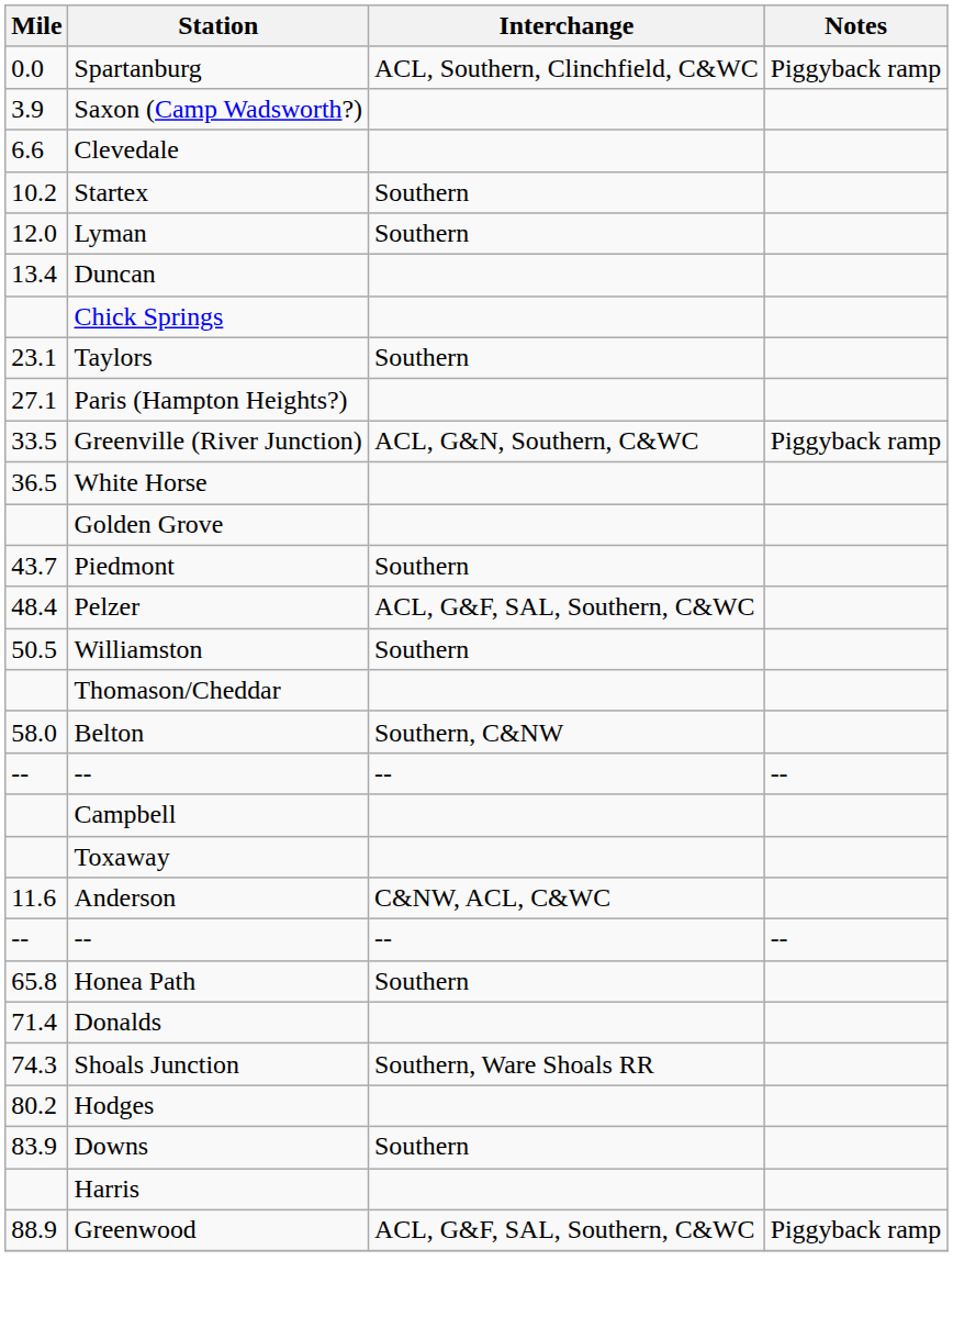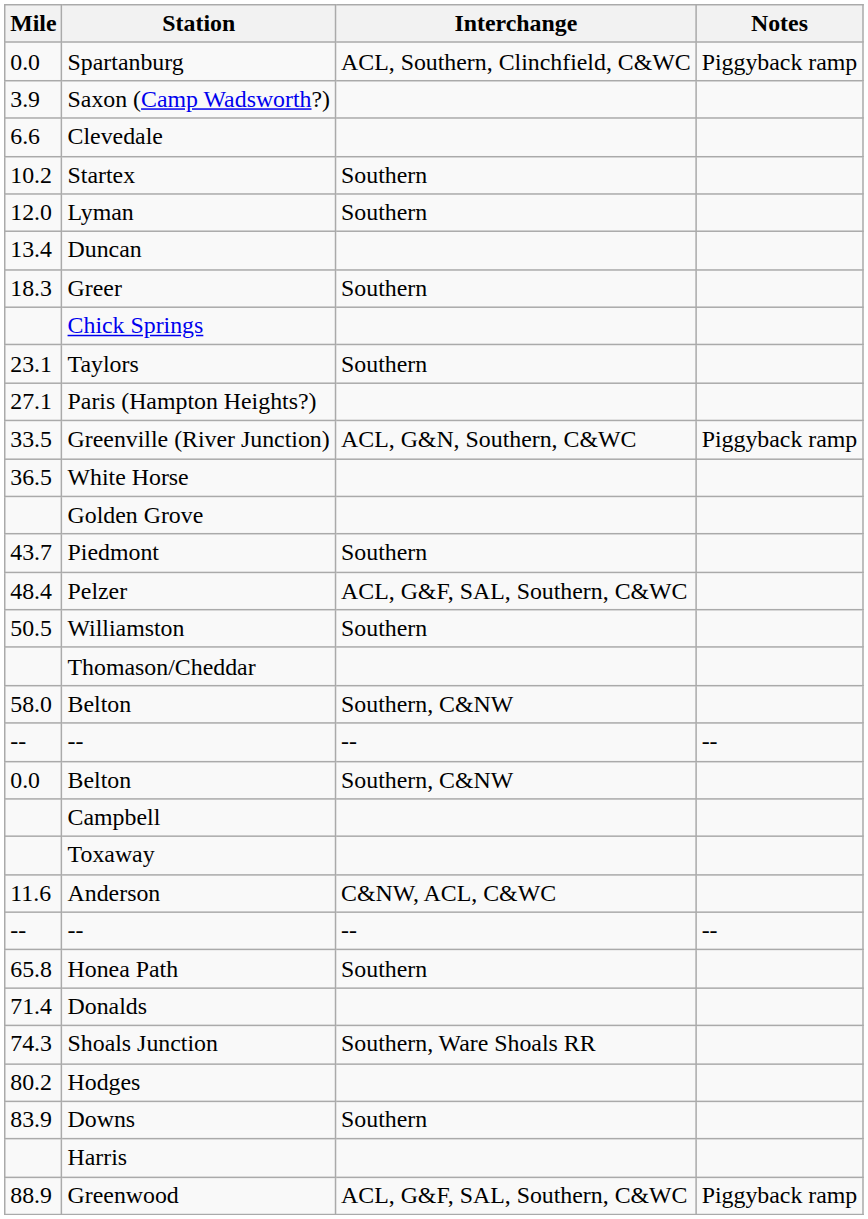 <table class="wikitable">
 <tr>
 <th>Mile</th>
 <th>Station</th>
 <th>Interchange</th>
 <th>Notes</th>
 </tr>
 <tr>
 <td>0.0</td>
 <td>Spartanburg</td>
 <td>ACL, Southern, Clinchfield, C&WC</td>
 <td>Piggyback ramp</td>
 </tr>
 <tr>
 <td>3.9</td>
 <td>Saxon (<a href='#'>Camp Wadsworth</a>?)</td>
 <td></td>
 <td></td>
 </tr>
 <tr>
 <td>6.6</td>
 <td>Clevedale</td>
 <td></td>
 <td></td>
 </tr>
 <tr>
 <td>10.2</td>
 <td>Startex</td>
 <td>Southern</td>
 <td></td>
 </tr>
 <tr>
 <td>12.0</td>
 <td>Lyman</td>
 <td>Southern</td>
 <td></td>
 </tr>
 <tr>
 <td>13.4</td>
 <td>Duncan</td>
 <td></td>
+<td></td>
+</tr>
+<tr>
+<td>18.3</td>
+<td>Greer</td>
+<td>Southern</td>
 <td></td>
 </tr>
 <tr>
 <td></td>
 <td><a href='#'>Chick Springs</a></td>
 <td></td>
 <td></td>
 </tr>
 <tr>
 <td>23.1</td>
 <td>Taylors</td>
 <td>Southern</td>
 <td></td>
 </tr>
 <tr>
 <td>27.1</td>
 <td>Paris (Hampton Heights?)</td>
 <td></td>
 <td></td>
 </tr>
 <tr>
 <td>33.5</td>
 <td>Greenville (River Junction)</td>
 <td>ACL, G&N, Southern, C&WC</td>
 <td>Piggyback ramp</td>
 </tr>
 <tr>
 <td>36.5</td>
 <td>White Horse</td>
 <td></td>
 <td></td>
 </tr>
 <tr>
 <td></td>
 <td>Golden Grove</td>
 <td></td>
 <td></td>
 </tr>
 <tr>
 <td>43.7</td>
 <td>Piedmont</td>
 <td>Southern</td>
 <td></td>
 </tr>
 <tr>
 <td>48.4</td>
 <td>Pelzer</td>
 <td>ACL, G&F, SAL, Southern, C&WC</td>
 <td></td>
 </tr>
 <tr>
 <td>50.5</td>
 <td>Williamston</td>
 <td>Southern</td>
 <td></td>
 </tr>
 <tr>
 <td></td>
 <td>Thomason/Cheddar</td>
 <td></td>
 <td></td>
 </tr>
 <tr>
 <td>58.0</td>
 <td>Belton</td>
 <td>Southern, C&NW</td>
 <td></td>
 </tr>
 <tr>
 <td>--</td>
 <td>--</td>
 <td>--</td>
 <td>--</td>
 </tr>
 <tr>
+<td>0.0</td>
+<td>Belton</td>
+<td>Southern, C&NW</td>
+<td></td>
+</tr>
+<tr>
 <td></td>
 <td>Campbell</td>
 <td></td>
 <td></td>
 </tr>
 <tr>
 <td></td>
 <td>Toxaway</td>
 <td></td>
 <td></td>
 </tr>
 <tr>
 <td>11.6</td>
 <td>Anderson</td>
 <td>C&NW, ACL, C&WC</td>
 <td></td>
 </tr>
 <tr>
 <td>--</td>
 <td>--</td>
 <td>--</td>
 <td>--</td>
 </tr>
 <tr>
 <td>65.8</td>
 <td>Honea Path</td>
 <td>Southern</td>
 <td></td>
 </tr>
 <tr>
 <td>71.4</td>
 <td>Donalds</td>
 <td></td>
 <td></td>
 </tr>
 <tr>
 <td>74.3</td>
 <td>Shoals Junction</td>
 <td>Southern, Ware Shoals RR</td>
 <td></td>
 </tr>
 <tr>
 <td>80.2</td>
 <td>Hodges</td>
 <td></td>
 <td></td>
 </tr>
 <tr>
 <td>83.9</td>
 <td>Downs</td>
 <td>Southern</td>
 <td></td>
 </tr>
 <tr>
 <td></td>
 <td>Harris</td>
 <td></td>
 <td></td>
 </tr>
 <tr>
 <td>88.9</td>
 <td>Greenwood</td>
 <td>ACL, G&F, SAL, Southern, C&WC</td>
 <td>Piggyback ramp</td>
 </tr>
 <tr>
 </tr>
 </table>
